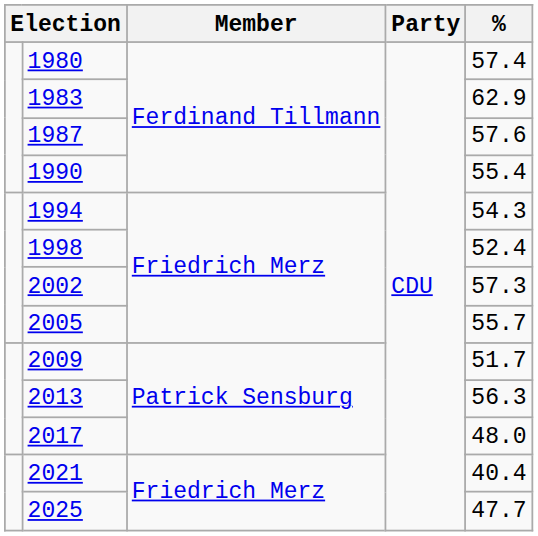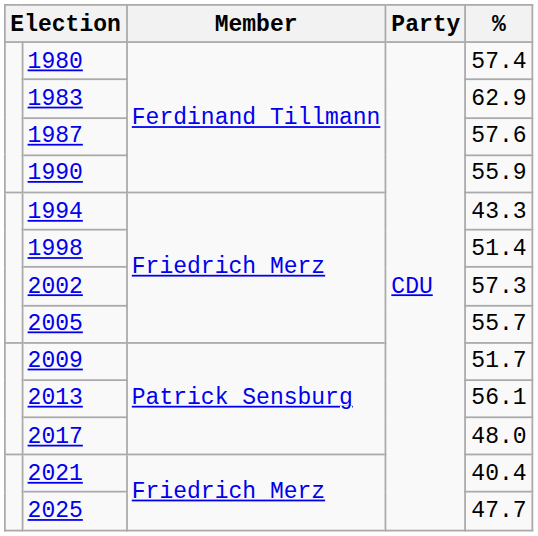 <table class=wikitable>
 <tr>
 <th colspan=2>Election</th>
 <th>Member</th>
 <th>Party</th>
 <th>%</th>
 </tr>
 <tr>
 <td rowspan=4 bgcolor=></td>
 <td><a href='#'>1980</a></td>
 <td rowspan=4><a href='#'>Ferdinand Tillmann</a></td>
 <td rowspan=13><a href='#'>CDU</a></td>
 <td align=right>57.4</td>
 </tr>
 <tr>
 <td><a href='#'>1983</a></td>
 <td align=right>62.9</td>
 </tr>
 <tr>
 <td><a href='#'>1987</a></td>
 <td align=right>57.6</td>
 </tr>
 <tr>
 <td><a href='#'>1990</a></td>
-<td align=right>55.4</td>
+<td align=right>55.9</td>
 </tr>
 <tr>
 <td rowspan=4 bgcolor=></td>
 <td><a href='#'>1994</a></td>
 <td rowspan=4><a href='#'>Friedrich Merz</a></td>
-<td align=right>54.3</td>
+<td align=right>43.3</td>
 </tr>
 <tr>
 <td><a href='#'>1998</a></td>
-<td align=right>52.4</td>
+<td align=right>51.4</td>
 </tr>
 <tr>
 <td><a href='#'>2002</a></td>
 <td align=right>57.3</td>
 </tr>
 <tr>
 <td><a href='#'>2005</a></td>
 <td align=right>55.7</td>
 </tr>
 <tr>
 <td rowspan=3 bgcolor=></td>
 <td><a href='#'>2009</a></td>
 <td rowspan=3><a href='#'>Patrick Sensburg</a></td>
 <td align=right>51.7</td>
 </tr>
 <tr>
 <td><a href='#'>2013</a></td>
-<td align=right>56.3</td>
+<td align=right>56.1</td>
 </tr>
 <tr>
 <td><a href='#'>2017</a></td>
 <td align=right>48.0</td>
 </tr>
 <tr>
 <td rowspan=2 bgcolor=></td>
 <td><a href='#'>2021</a></td>
 <td rowspan=2><a href='#'>Friedrich Merz</a></td>
 <td align=right>40.4</td>
 </tr>
 <tr>
 <td><a href='#'>2025</a></td>
 <td align=right>47.7</td>
 </tr>
 </table>
